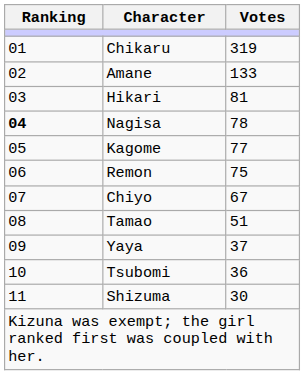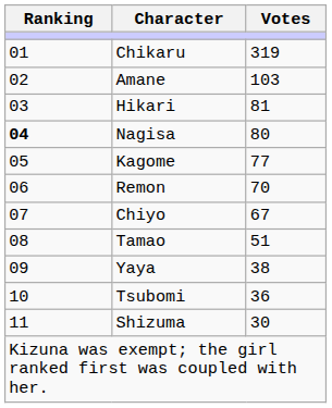 <table class="wikitable" width="20%">
 <tr>
 <th>Ranking</th>
 <th>Character</th>
 <th>Votes</th>
 </tr>
 <tr>
 <td colspan="5" bgcolor="#CCCCFF"></td>
 </tr>
 <tr>
 <td>01</td>
 <td>Chikaru</td>
 <td>319</td>
 </tr>
 <tr>
 <td>02</td>
 <td>Amane</td>
-<td>133</td>
+<td>103</td>
 </tr>
 <tr>
 <td>03</td>
 <td>Hikari</td>
 <td>81</td>
 </tr>
 <tr>
 <td><strong>04</strong></td>
 <td>Nagisa</td>
-<td>78</td>
+<td>80</td>
 </tr>
 <tr>
 <td>05</td>
 <td>Kagome</td>
 <td>77</td>
 </tr>
 <tr>
 <td>06</td>
 <td>Remon</td>
-<td>75</td>
+<td>70</td>
 </tr>
 <tr>
 <td>07</td>
 <td>Chiyo</td>
 <td>67</td>
 </tr>
 <tr>
 <td>08</td>
 <td>Tamao</td>
 <td>51</td>
 </tr>
 <tr>
 <td>09</td>
 <td>Yaya</td>
-<td>37</td>
+<td>38</td>
 </tr>
 <tr>
 <td>10</td>
 <td>Tsubomi</td>
 <td>36</td>
 </tr>
 <tr>
 <td>11</td>
 <td>Shizuma</td>
 <td>30</td>
 </tr>
 <tr>
 <td colspan="5">Kizuna was exempt; the girl ranked first was coupled with her.</td>
 </tr>
 </table>
